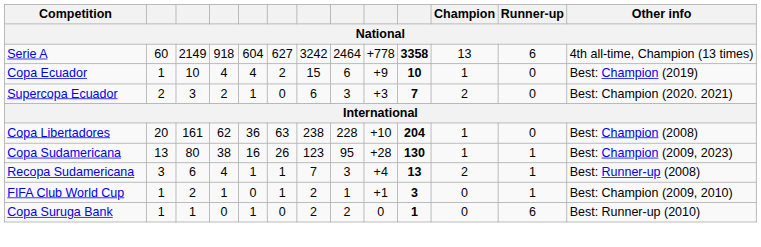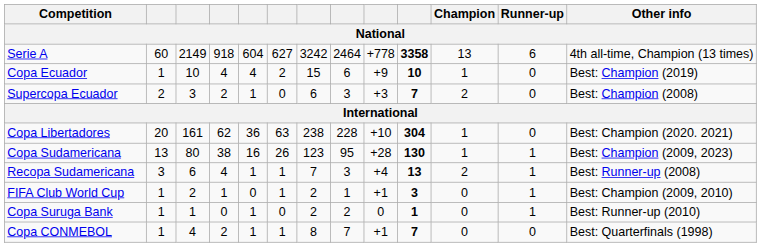 <table class="wikitable" style="text-align: center;">
 <tr>
 <th width=175>Competition</th>
 <th width=30></th>
 <th width=30></th>
 <th width=30></th>
 <th width=30></th>
 <th width=30></th>
 <th width=30></th>
 <th width=30></th>
 <th width=30></th>
 <th width=30></th>
 <th>Champion</th>
 <th>Runner-up</th>
 <th>Other info</th>
 </tr>
 <tr>
 <th colspan="13">National</th>
 </tr>
 <tr>
 <td align=left><a href='#'>Serie A</a></td>
 <td>60</td>
 <td>2149</td>
 <td>918</td>
 <td>604</td>
 <td>627</td>
 <td>3242</td>
 <td>2464</td>
 <td>+778</td>
 <td><strong>3358</strong></td>
 <td>13</td>
 <td>6</td>
 <td align=left>4th all-time, Champion (13 times)</td>
 </tr>
 <tr>
 <td align=left><a href='#'>Copa Ecuador</a></td>
 <td>1</td>
 <td>10</td>
 <td>4</td>
 <td>4</td>
 <td>2</td>
 <td>15</td>
 <td>6</td>
 <td>+9</td>
 <td><strong>10</strong></td>
 <td>1</td>
 <td>0</td>
 <td align=left>Best: <a href='#'>Champion</a> (2019)</td>
 </tr>
 <tr>
 <td align=left><a href='#'>Supercopa Ecuador</a></td>
 <td>2</td>
 <td>3</td>
 <td>2</td>
 <td>1</td>
 <td>0</td>
 <td>6</td>
 <td>3</td>
 <td>+3</td>
 <td><strong>7</strong></td>
 <td>2</td>
 <td>0</td>
-<td align=left>Best: Champion (2020. 2021)</td>
+<td align="left">Best: <a href='#'>Champion</a> (2008)</td>
 </tr>
 <tr>
 <th colspan="13">International</th>
 </tr>
 <tr>
 <td align="left"><a href='#'>Copa Libertadores</a></td>
 <td>20</td>
 <td>161</td>
 <td>62</td>
 <td>36</td>
 <td>63</td>
 <td>238</td>
 <td>228</td>
 <td>+10</td>
-<td><strong>204</strong></td>
+<td><strong>304</strong></td>
 <td>1</td>
 <td>0</td>
-<td align="left">Best: <a href='#'>Champion</a> (2008)</td>
+<td align=left>Best: Champion (2020. 2021)</td>
 </tr>
 <tr>
 <td align="left"><a href='#'>Copa Sudamericana</a></td>
 <td>13</td>
 <td>80</td>
 <td>38</td>
 <td>16</td>
 <td>26</td>
 <td>123</td>
 <td>95</td>
 <td>+28</td>
 <td><strong>130</strong></td>
 <td>1</td>
 <td>1</td>
 <td align="left">Best: <a href='#'>Champion</a> (2009, 2023)</td>
 </tr>
 <tr>
 <td align="left"><a href='#'>Recopa Sudamericana</a></td>
 <td>3</td>
 <td>6</td>
 <td>4</td>
 <td>1</td>
 <td>1</td>
 <td>7</td>
 <td>3</td>
 <td>+4</td>
 <td><strong>13</strong></td>
 <td>2</td>
 <td>1</td>
 <td align="left">Best: <a href='#'>Runner-up</a> (2008)</td>
 </tr>
 <tr>
 <td align="left"><a href='#'>FIFA Club World Cup</a></td>
 <td>1</td>
 <td>2</td>
 <td>1</td>
 <td>0</td>
 <td>1</td>
 <td>2</td>
 <td>1</td>
 <td>+1</td>
 <td><strong>3</strong></td>
 <td>0</td>
 <td>1</td>
 <td align="left">Best: Champion (2009, 2010)</td>
 </tr>
 <tr>
 <td align="left"><a href='#'>Copa Suruga Bank</a></td>
 <td>1</td>
 <td>1</td>
 <td>0</td>
 <td>1</td>
 <td>0</td>
 <td>2</td>
 <td>2</td>
 <td>0</td>
 <td><strong>1</strong></td>
 <td>0</td>
-<td>6</td>
+<td>1</td>
 <td align="left">Best: Runner-up (2010)</td>
 </tr>
+<tr>
+<td align="left"><a href='#'>Copa CONMEBOL</a></td>
+<td>1</td>
+<td>4</td>
+<td>2</td>
+<td>1</td>
+<td>1</td>
+<td>8</td>
+<td>7</td>
+<td>+1</td>
+<td><strong>7</strong></td>
+<td>0</td>
+<td>0</td>
+<td align="left">Best: Quarterfinals (1998)</td>
+</tr>
 </table>
